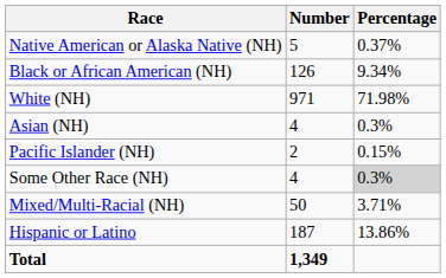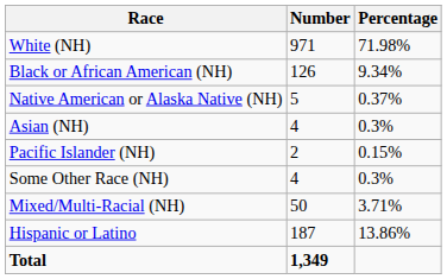 <table class="wikitable">
 <tr>
 <th>Race</th>
 <th>Number</th>
 <th>Percentage</th>
 </tr>
 <tr>
-<td><a href='#'>Native American</a> or <a href='#'>Alaska Native</a> (NH)</td>
-<td>5</td>
-<td>0.37%</td>
+<td><a href='#'>White</a> (NH)</td>
+<td>971</td>
+<td>71.98%</td>
 </tr>
 <tr>
 <td><a href='#'>Black or African American</a> (NH)</td>
 <td>126</td>
 <td>9.34%</td>
 </tr>
 <tr>
-<td><a href='#'>White</a> (NH)</td>
-<td>971</td>
-<td>71.98%</td>
+<td><a href='#'>Native American</a> or <a href='#'>Alaska Native</a> (NH)</td>
+<td>5</td>
+<td>0.37%</td>
 </tr>
 <tr>
 <td><a href='#'>Asian</a> (NH)</td>
 <td>4</td>
 <td>0.3%</td>
 </tr>
 <tr>
 <td><a href='#'>Pacific Islander</a> (NH)</td>
 <td>2</td>
 <td>0.15%</td>
 </tr>
 <tr>
 <td>Some Other Race (NH)</td>
 <td>4</td>
-<td style="background: lightgrey;">0.3%</td>
+<td>0.3%</td>
 </tr>
 <tr>
 <td><a href='#'>Mixed/Multi-Racial</a> (NH)</td>
 <td>50</td>
 <td>3.71%</td>
 </tr>
 <tr>
 <td><a href='#'>Hispanic or Latino</a></td>
 <td>187</td>
 <td>13.86%</td>
 </tr>
 <tr>
 <td><strong>Total</strong></td>
 <td><strong>1,349</strong></td>
 <td></td>
 </tr>
 </table>
